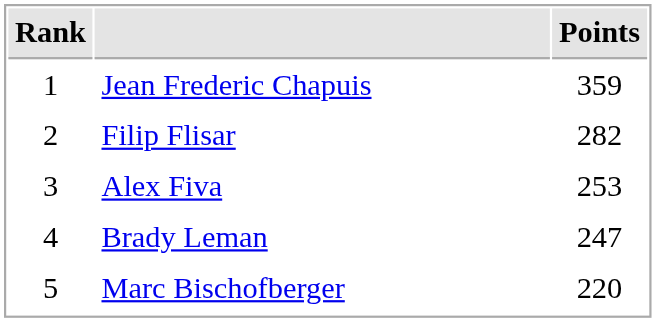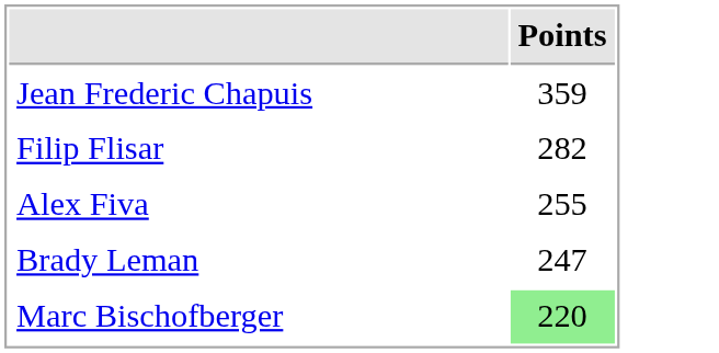 <table cellspacing="1" cellpadding="3" style="border:1px solid #aaa; font-size:86%;">
 <tr style="background:#e4e4e4;">
-<th style="border-bottom:1px solid #aaa; width:10px;">Rank</th>
 <th style="border-bottom:1px solid #aaa; width:200px;"></th>
 <th style="border-bottom:1px solid #aaa; width:20px;">Points</th>
 </tr>
 <tr>
-<td align=center>1</td>
 <td> <a href='#'>Jean Frederic Chapuis</a></td>
 <td align=center>359</td>
 </tr>
 <tr>
-<td align=center>2</td>
 <td> <a href='#'>Filip Flisar</a></td>
 <td align=center>282</td>
 </tr>
 <tr>
-<td align=center>3</td>
 <td> <a href='#'>Alex Fiva</a></td>
-<td align=center>253</td>
+<td align=center>255</td>
 </tr>
 <tr>
-<td align=center>4</td>
 <td> <a href='#'>Brady Leman</a></td>
 <td align=center>247</td>
 </tr>
 <tr>
-<td align=center>5</td>
 <td> <a href='#'>Marc Bischofberger</a></td>
-<td align=center>220</td>
+<td align=center style="background: lightgreen;">220</td>
 </tr>
 </table>
